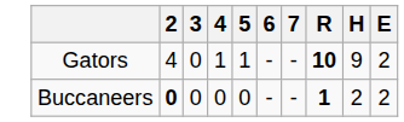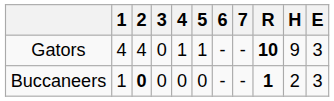 <table align = right border="2" cellpadding="4" cellspacing="0" style="margin: 1em 1em 1em 1em; background: #F9F9F9; border: 1px #aaa solid; border-collapse: collapse;">
 <tr align=center style="background: #F2F2F2;">
 <th></th>
+<th>1</th>
 <th>2</th>
 <th>3</th>
 <th>4</th>
 <th>5</th>
 <th>6</th>
 <th>7</th>
 <th>R</th>
 <th>H</th>
 <th>E</th>
 </tr>
 <tr align=center>
 <td>Gators</td>
 <td>4</td>
+<td>4</td>
 <td>0</td>
 <td>1</td>
 <td>1</td>
 <td>-</td>
 <td>-</td>
 <td><strong>10</strong></td>
 <td>9</td>
-<td>2</td>
+<td>3</td>
 </tr>
 <tr align=center>
 <td>Buccaneers</td>
+<td>1</td>
 <td><strong>0</strong></td>
 <td>0</td>
 <td>0</td>
 <td>0</td>
 <td>-</td>
 <td>-</td>
 <td><strong>1</strong></td>
 <td>2</td>
-<td>2</td>
+<td>3</td>
 </tr>
 </table>
